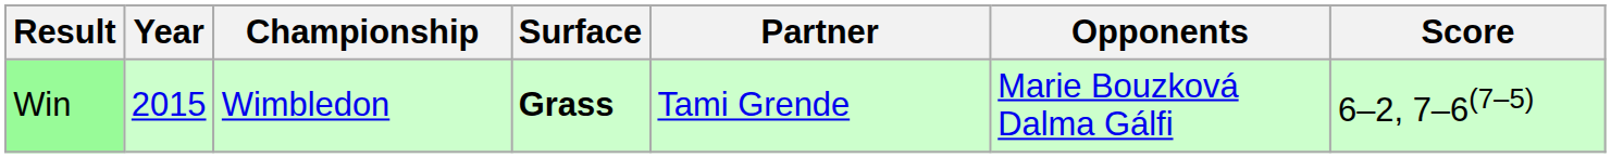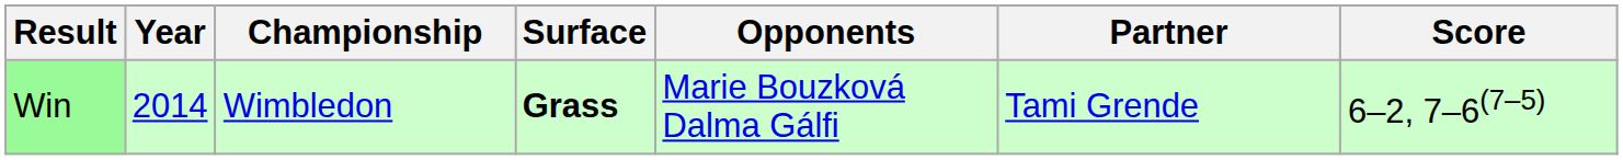 <table class="wikitable" style=font-size:97%>
 <tr>
 <th>Result</th>
 <th>Year</th>
 <th width=130>Championship</th>
 <th>Surface</th>
+<th width=150>Opponents</th>
 <th width=150>Partner</th>
-<th width=150>Opponents</th>
 <th width=120>Score</th>
 </tr>
 <tr style="background:#cfc;">
 <td style="background:#98fb98;">Win</td>
-<td><a href='#'>2015</a></td>
+<td><a href='#'>2014</a></td>
 <td><a href='#'>Wimbledon</a></td>
 <td><strong>Grass</strong></td>
+<td> <a href='#'>Marie Bouzková</a> <br>  <a href='#'>Dalma Gálfi</a></td>
 <td> <a href='#'>Tami Grende</a></td>
-<td> <a href='#'>Marie Bouzková</a> <br>  <a href='#'>Dalma Gálfi</a></td>
 <td>6–2, 7–6<sup>(7–5)</sup></td>
 </tr>
 </table>
